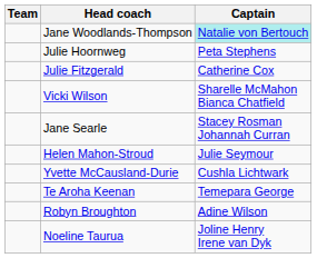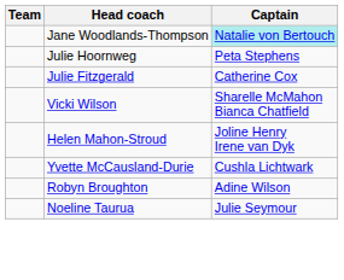 <table class="wikitable collapsible">
 <tr>
 <th>Team</th>
 <th>Head coach</th>
 <th>Captain</th>
 </tr>
 <tr>
 <td></td>
 <td>Jane Woodlands-Thompson</td>
 <td style="background: paleturquoise;"><a href='#'>Natalie von Bertouch</a></td>
 </tr>
 <tr>
 <td></td>
 <td>Julie Hoornweg</td>
 <td><a href='#'>Peta Stephens</a></td>
 </tr>
 <tr>
 <td></td>
 <td><a href='#'>Julie Fitzgerald</a></td>
 <td><a href='#'>Catherine Cox</a></td>
 </tr>
 <tr>
 <td></td>
 <td><a href='#'>Vicki Wilson</a></td>
 <td><a href='#'>Sharelle McMahon</a><br><a href='#'>Bianca Chatfield</a></td>
 </tr>
 <tr>
 <td></td>
-<td>Jane Searle</td>
-<td><a href='#'>Stacey Rosman</a><br><a href='#'>Johannah Curran</a></td>
-</tr>
-<tr>
-<td></td>
 <td><a href='#'>Helen Mahon-Stroud</a></td>
-<td><a href='#'>Julie Seymour</a></td>
+<td><a href='#'>Joline Henry</a><br><a href='#'>Irene van Dyk</a></td>
 </tr>
 <tr>
 <td></td>
 <td><a href='#'>Yvette McCausland-Durie</a></td>
 <td><a href='#'>Cushla Lichtwark</a></td>
-</tr>
-<tr>
-<td></td>
-<td><a href='#'>Te Aroha Keenan</a></td>
-<td><a href='#'>Temepara George</a></td>
 </tr>
 <tr>
 <td></td>
 <td><a href='#'>Robyn Broughton</a></td>
 <td><a href='#'>Adine Wilson</a></td>
 </tr>
 <tr>
 <td></td>
 <td><a href='#'>Noeline Taurua</a></td>
-<td><a href='#'>Joline Henry</a><br><a href='#'>Irene van Dyk</a></td>
+<td><a href='#'>Julie Seymour</a></td>
 </tr>
 </table>
